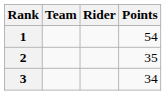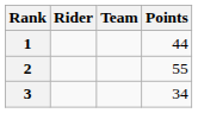 <table class="wikitable">
 <tr>
 <th scope="col">Rank</th>
+<th scope="col">Rider</th>
 <th scope="col">Team</th>
-<th scope="col">Rider</th>
 <th scope="col">Points</th>
 </tr>
 <tr>
 <th scope="row">1</th>
+<td> </td>
 <td></td>
-<td> </td>
-<td style="text-align:right;">54</td>
+<td style="text-align:right;">44</td>
 </tr>
 <tr>
 <th scope="row">2</th>
 <td></td>
 <td></td>
-<td style="text-align:right;">35</td>
+<td style="text-align:right;">55</td>
 </tr>
 <tr>
 <th scope="row">3</th>
 <td></td>
 <td></td>
 <td style="text-align:right;">34</td>
 </tr>
 </table>
